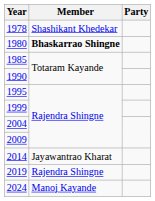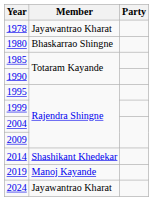 <table class="wikitable">
 <tr>
 <th>Year</th>
 <th>Member</th>
 <th colspan="2">Party</th>
 </tr>
 <tr>
 <td><a href='#'>1978</a></td>
-<td><a href='#'>Shashikant Khedekar</a></td>
+<td>Jayawantrao Kharat</td>
 <td></td>
 </tr>
 <tr>
 <td><a href='#'>1980</a></td>
-<td><strong>Bhaskarrao Shingne</strong></td>
+<td>Bhaskarrao Shingne</td>
 <td></td>
 </tr>
 <tr>
 <td><a href='#'>1985</a></td>
 <td rowspan=2>Totaram Kayande</td>
 <td></td>
 </tr>
 <tr>
 <td><a href='#'>1990</a></td>
 <td></td>
 </tr>
 <tr>
 <td><a href='#'>1995</a></td>
 <td rowspan=4><a href='#'>Rajendra Shingne</a></td>
 </tr>
 <tr>
 <td><a href='#'>1999</a></td>
 <td></td>
 </tr>
 <tr>
 <td><a href='#'>2004</a></td>
 </tr>
 <tr>
 <td><a href='#'>2009</a></td>
 </tr>
 <tr>
 <td><a href='#'>2014</a></td>
-<td>Jayawantrao Kharat</td>
+<td><a href='#'>Shashikant Khedekar</a></td>
 <td></td>
 </tr>
 <tr>
 <td><a href='#'>2019</a></td>
-<td><a href='#'>Rajendra Shingne</a></td>
+<td><a href='#'>Manoj Kayande </a></td>
 <td></td>
 </tr>
 <tr>
 <td><a href='#'>2024</a></td>
-<td><a href='#'>Manoj Kayande </a></td>
+<td>Jayawantrao Kharat</td>
 </tr>
 </table>
